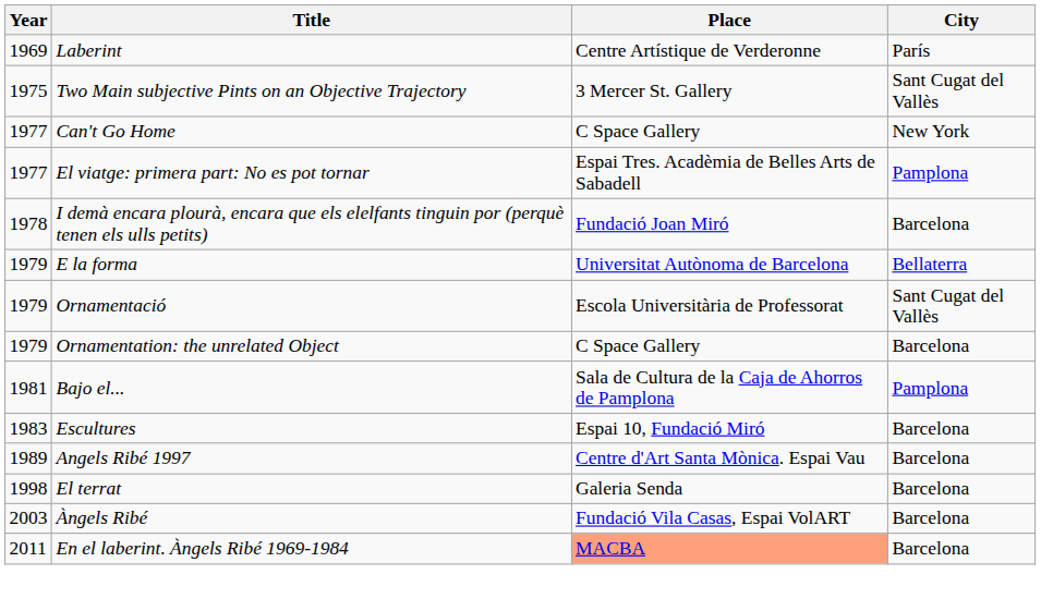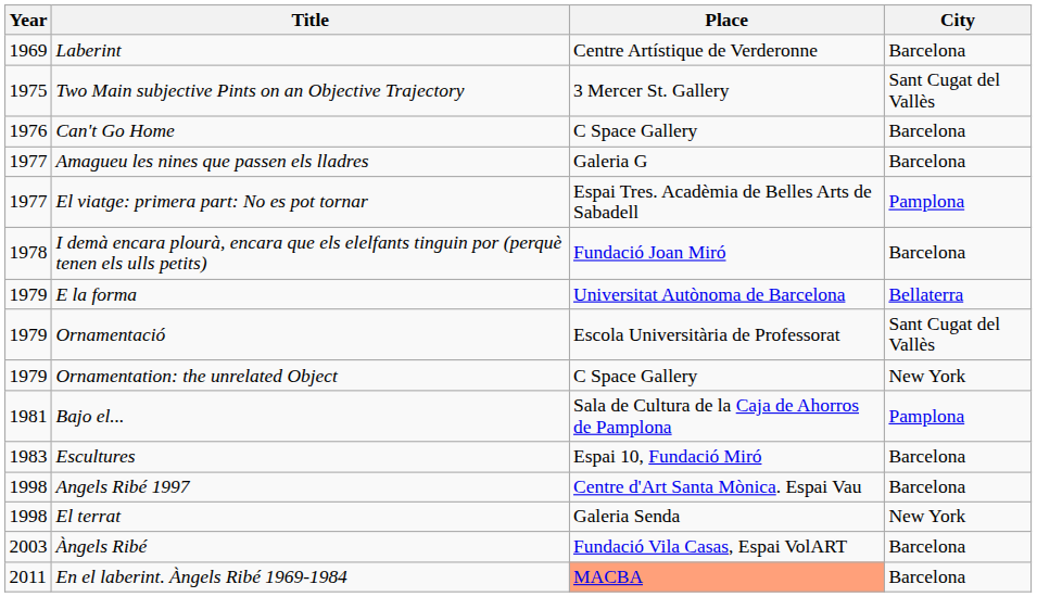 <table class="wikitable">
 <tr>
 <th>Year</th>
 <th>Title</th>
 <th>Place</th>
 <th>City</th>
 </tr>
 <tr ----->
 <td>1969</td>
 <td><em>Laberint</em></td>
 <td>Centre Artístique de Verderonne</td>
-<td>París</td>
+<td>Barcelona</td>
 </tr>
 <tr ----->
 <td>1975</td>
 <td><em>Two Main subjective Pints on an Objective Trajectory</em></td>
 <td>3 Mercer St. Gallery</td>
 <td>Sant Cugat del Vallès</td>
 </tr>
 <tr ----->
-<td>1977</td>
+<td>1976</td>
 <td><em>Can't Go Home</em></td>
 <td>C Space Gallery</td>
-<td>New York</td>
+<td>Barcelona</td>
+</tr>
+<tr ----->
+<td>1977</td>
+<td><em>Amagueu les nines que passen els lladres</em></td>
+<td>Galeria G</td>
+<td>Barcelona</td>
 </tr>
 <tr ----->
 <td>1977</td>
 <td><em>El viatge: primera part: No es pot tornar</em></td>
 <td>Espai Tres. Acadèmia de Belles Arts de Sabadell</td>
 <td><a href='#'>Pamplona</a></td>
 </tr>
 <tr ----->
 <td>1978</td>
 <td><em>I demà encara plourà, encara que els elelfants tinguin por (perquè tenen els ulls petits)</em></td>
 <td><a href='#'>Fundació Joan Miró</a></td>
 <td>Barcelona</td>
 </tr>
 <tr ----->
 <td>1979</td>
 <td><em>E la forma</em></td>
 <td><a href='#'>Universitat Autònoma de Barcelona</a></td>
 <td><a href='#'>Bellaterra</a></td>
 </tr>
 <tr ----->
 <td>1979</td>
 <td><em>Ornamentació</em></td>
 <td>Escola Universitària de Professorat</td>
 <td>Sant Cugat del Vallès</td>
 </tr>
 <tr ----->
 <td>1979</td>
 <td><em>Ornamentation: the unrelated Object</em></td>
 <td>C Space Gallery</td>
-<td>Barcelona</td>
+<td>New York</td>
 </tr>
 <tr ----->
 <td>1981</td>
 <td><em>Bajo el...</em></td>
 <td>Sala de Cultura de la <a href='#'>Caja de Ahorros de Pamplona</a></td>
 <td><a href='#'>Pamplona</a></td>
 </tr>
 <tr ----->
 <td>1983</td>
 <td><em>Escultures</em></td>
 <td>Espai 10, <a href='#'>Fundació Miró</a></td>
 <td>Barcelona</td>
 </tr>
 <tr ----->
-<td>1989</td>
+<td>1998</td>
 <td><em>Angels Ribé 1997</em></td>
 <td><a href='#'>Centre d'Art Santa Mònica</a>. Espai Vau</td>
 <td>Barcelona</td>
 </tr>
 <tr ----->
 <td>1998</td>
 <td><em>El terrat</em></td>
 <td>Galeria Senda</td>
-<td>Barcelona</td>
+<td>New York</td>
 </tr>
 <tr ----->
 <td>2003</td>
 <td><em>Àngels Ribé</em></td>
 <td><a href='#'>Fundació Vila Casas</a>, Espai VolART</td>
 <td>Barcelona</td>
 </tr>
 <tr ----->
 <td>2011</td>
 <td><em>En el laberint. Àngels Ribé 1969-1984</em></td>
 <td style="background: lightsalmon;"><a href='#'>MACBA</a></td>
 <td>Barcelona</td>
 </tr>
 </table>
